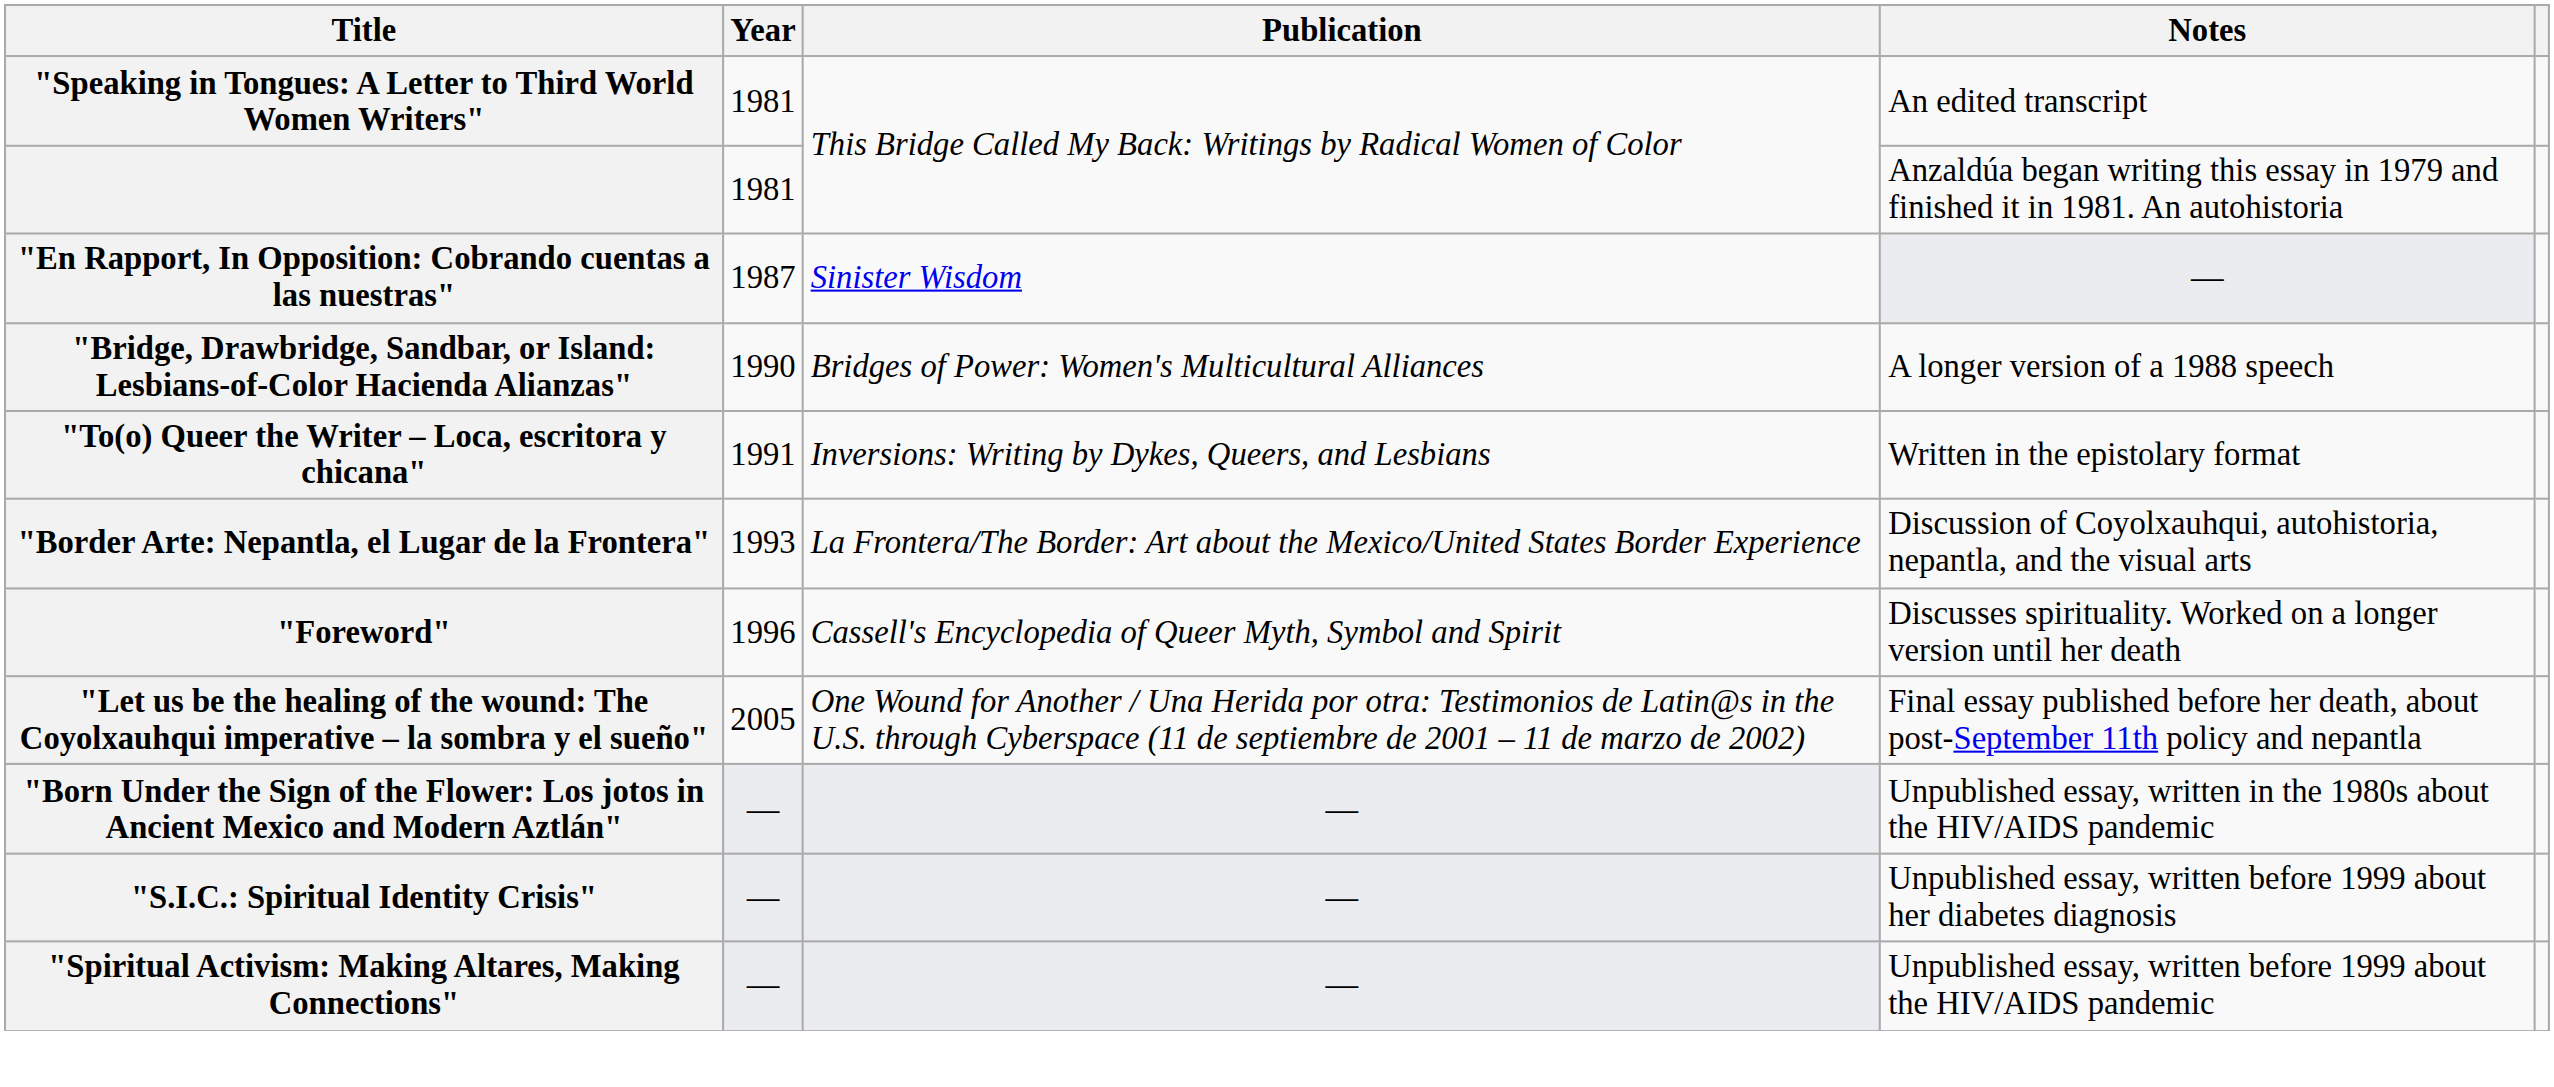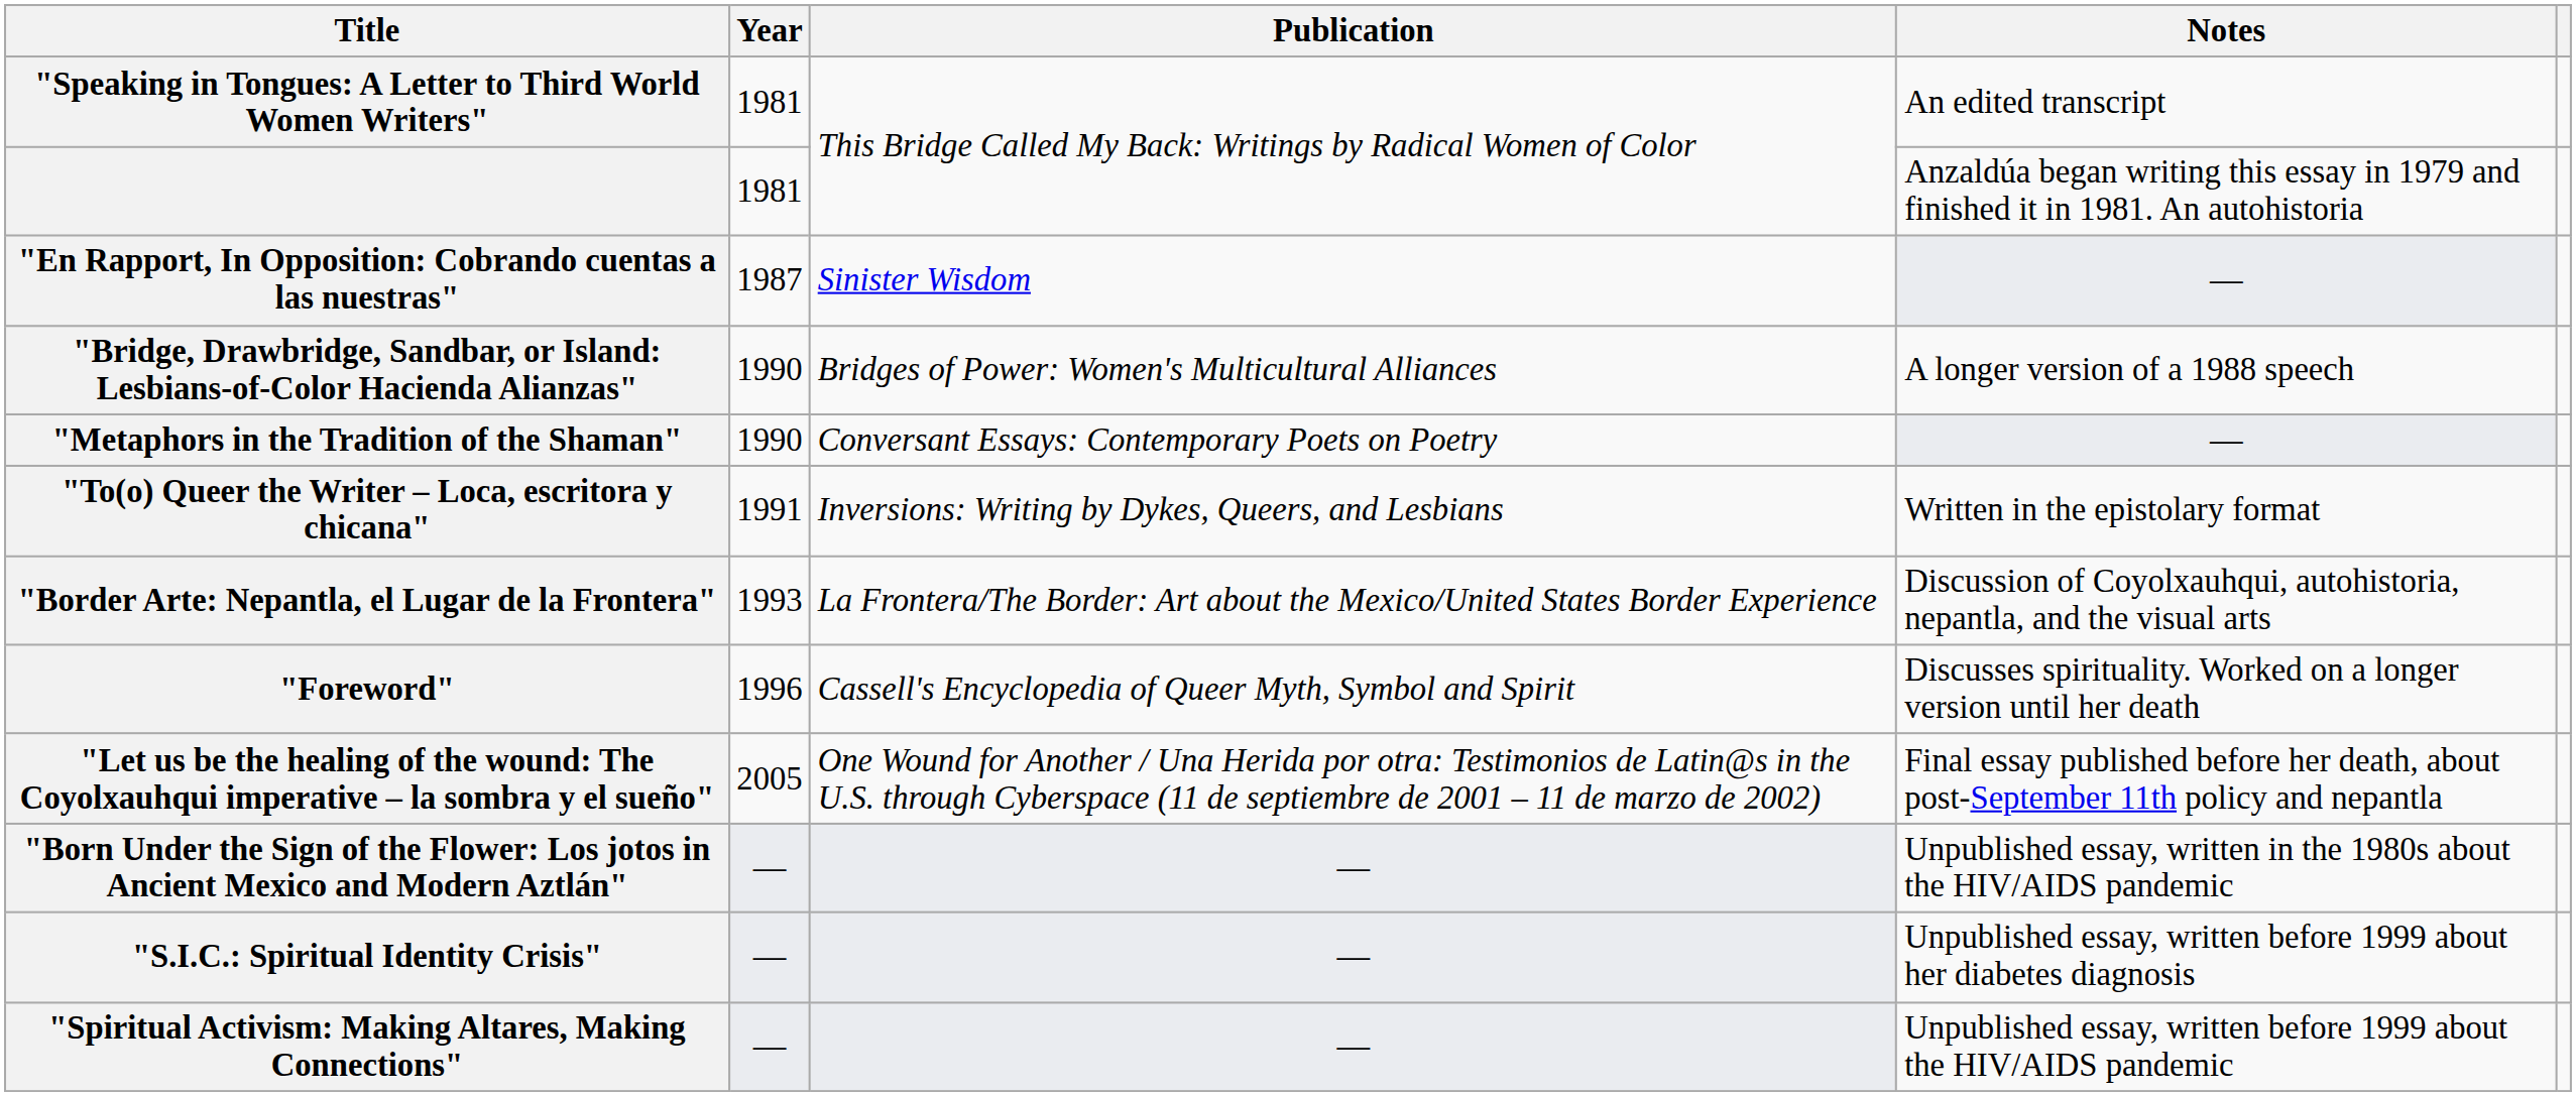 <table class="wikitable sortable plainrowheaders">
 <tr>
 <th scope=col>Title</th>
 <th scope=col>Year</th>
 <th scope=col>Publication</th>
 <th scope=col class=unsortable>Notes</th>
 <th scope=col class=unsortable></th>
 </tr>
 <tr>
 <th scope=row>"Speaking in Tongues: A Letter to Third World Women Writers"</th>
 <td>1981</td>
 <td rowspan=2><em>This Bridge Called My Back: Writings by Radical Women of Color</em></td>
 <td>An edited transcript</td>
 <td></td>
 </tr>
 <tr>
 <th scope=row></th>
 <td>1981</td>
 <td>Anzaldúa began writing this essay in 1979 and finished it in 1981. An autohistoria</td>
 <td></td>
 </tr>
 <tr>
 <th scope=row>"En Rapport, In Opposition: Cobrando cuentas a las nuestras"</th>
 <td>1987</td>
 <td><em><a href='#'>Sinister Wisdom</a></em></td>
 <td style="background:#EAECF0; text-align:center">—</td>
 <td></td>
 </tr>
 <tr>
 <th scope=row>"Bridge, Drawbridge, Sandbar, or Island: Lesbians-of-Color Hacienda Alianzas"</th>
 <td>1990</td>
 <td><em>Bridges of Power: Women's Multicultural Alliances</em></td>
 <td>A longer version of a 1988 speech</td>
+<td></td>
+</tr>
+<tr>
+<th scope=row>"Metaphors in the Tradition of the Shaman"</th>
+<td>1990</td>
+<td><em>Conversant Essays: Contemporary Poets on Poetry</em></td>
+<td style="background:#EAECF0; text-align:center">—</td>
 <td></td>
 </tr>
 <tr>
 <th scope=row>"To(o) Queer the Writer – Loca, escritora y chicana"</th>
 <td>1991</td>
 <td><em>Inversions: Writing by Dykes, Queers, and Lesbians</em></td>
 <td>Written in the epistolary format</td>
 <td></td>
 </tr>
 <tr>
 <th scope=row>"Border Arte: Nepantla, el Lugar de la Frontera"</th>
 <td>1993</td>
 <td><em>La Frontera/The Border: Art about the Mexico/United States Border Experience</em></td>
 <td>Discussion of Coyolxauhqui, autohistoria, nepantla, and the visual arts</td>
 <td></td>
 </tr>
 <tr>
 <th scope=row>"Foreword"</th>
 <td>1996</td>
 <td><em>Cassell's Encyclopedia of Queer Myth, Symbol and Spirit</em></td>
 <td>Discusses spirituality. Worked on a longer version until her death</td>
 <td></td>
 </tr>
 <tr>
 <th scope=row>"Let us be the healing of the wound: The Coyolxauhqui imperative – la sombra y el sueño"</th>
 <td>2005</td>
 <td><em>One Wound for Another / Una Herida por otra: Testimonios de Latin@s in the U.S. through Cyberspace (11 de septiembre de 2001 – 11 de marzo de 2002)</em></td>
 <td>Final essay published before her death, about post-<a href='#'>September 11th</a> policy and nepantla</td>
 <td></td>
 </tr>
 <tr>
 <th scope=row>"Born Under the Sign of the Flower: Los jotos in Ancient Mexico and Modern Aztlán"</th>
 <td style="background:#EAECF0; text-align:center">—</td>
 <td style="background:#EAECF0; text-align:center">—</td>
 <td>Unpublished essay, written in the 1980s about the HIV/AIDS pandemic</td>
 <td></td>
 </tr>
 <tr>
 <th scope=row>"S.I.C.: Spiritual Identity Crisis"</th>
 <td style="background:#EAECF0; text-align:center">—</td>
 <td style="background:#EAECF0; text-align:center">—</td>
 <td>Unpublished essay, written before 1999 about her diabetes diagnosis</td>
 <td></td>
 </tr>
 <tr>
 <th scope=row>"Spiritual Activism: Making Altares, Making Connections"</th>
 <td style="background:#EAECF0; text-align:center">—</td>
 <td style="background:#EAECF0; text-align:center">—</td>
 <td>Unpublished essay, written before 1999 about the HIV/AIDS pandemic</td>
 <td></td>
 </tr>
 </table>
